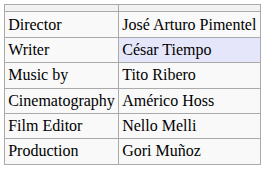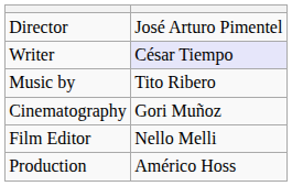 <table class="wikitable">
 <tr>
 <th></th>
 <th></th>
 </tr>
 <tr>
 <td>Director</td>
 <td>José Arturo Pimentel</td>
 </tr>
 <tr>
 <td>Writer</td>
 <td style="background: lavender;">César Tiempo</td>
 </tr>
 <tr>
 <td>Music by</td>
 <td>Tito Ribero</td>
 </tr>
 <tr>
 <td>Cinematography</td>
-<td>Américo Hoss</td>
+<td>Gori Muñoz</td>
 </tr>
 <tr>
 <td>Film Editor</td>
 <td>Nello Melli</td>
 </tr>
 <tr>
 <td>Production</td>
-<td>Gori Muñoz</td>
+<td>Américo Hoss</td>
 </tr>
 </table>
